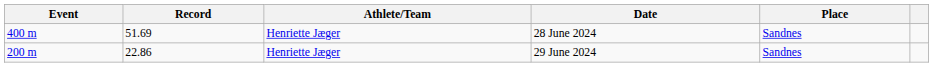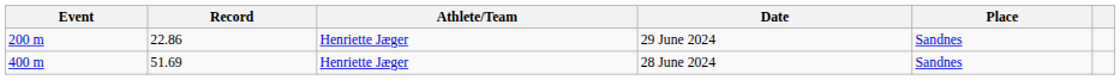 <table class="wikitable" style="font-size:95%; width: 95%;">
 <tr>
 <th>Event</th>
 <th>Record</th>
 <th>Athlete/Team</th>
 <th>Date</th>
 <th>Place</th>
 <th></th>
 </tr>
 <tr>
+<td><a href='#'>200 m</a></td>
+<td>22.86 </td>
+<td><a href='#'>Henriette Jæger</a></td>
+<td>29 June 2024</td>
+<td><a href='#'>Sandnes</a></td>
+<td></td>
+</tr>
+<tr>
 <td><a href='#'>400 m</a></td>
 <td>51.69</td>
 <td><a href='#'>Henriette Jæger</a></td>
 <td>28 June 2024</td>
 <td><a href='#'>Sandnes</a></td>
 <td></td>
 </tr>
-<tr>
-<td><a href='#'>200 m</a></td>
-<td>22.86 </td>
-<td><a href='#'>Henriette Jæger</a></td>
-<td>29 June 2024</td>
-<td><a href='#'>Sandnes</a></td>
-<td></td>
-</tr>
 </table>
